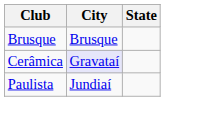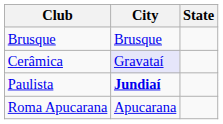 <table class="wikitable">
 <tr>
 <th>Club</th>
 <th>City</th>
 <th>State</th>
 </tr>
 <tr>
 <td><a href='#'>Brusque</a></td>
 <td><a href='#'>Brusque</a></td>
 <td></td>
 </tr>
 <tr>
 <td><a href='#'>Cerâmica</a></td>
 <td style="background: lavender;"><a href='#'>Gravataí</a></td>
 <td></td>
 </tr>
 <tr>
 <td><a href='#'>Paulista</a></td>
-<td><a href='#'>Jundiaí</a></td>
+<td><strong><a href='#'>Jundiaí</a></strong></td>
+<td></td>
+</tr>
+<tr>
+<td><a href='#'>Roma Apucarana</a></td>
+<td><a href='#'>Apucarana</a></td>
 <td></td>
 </tr>
 </table>
